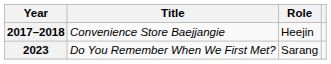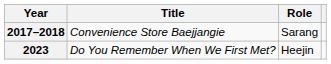 <table class="wikitable plainrowheaders">
 <tr>
 <th scope="col">Year</th>
 <th scope="col">Title</th>
 <th scope="col">Role</th>
 <th scope="col" class="unsortable"></th>
 </tr>
 <tr>
 <th scope="row">2017–2018</th>
 <td><em>Convenience Store Baejjangie</em></td>
-<td>Heejin</td>
+<td>Sarang</td>
 <td style="text-align:center"></td>
 </tr>
 <tr>
 <th scope="row">2023</th>
 <td><em>Do You Remember When We First Met?</em></td>
-<td>Sarang</td>
+<td>Heejin</td>
 <td style="text-align:center"></td>
 </tr>
 </table>
